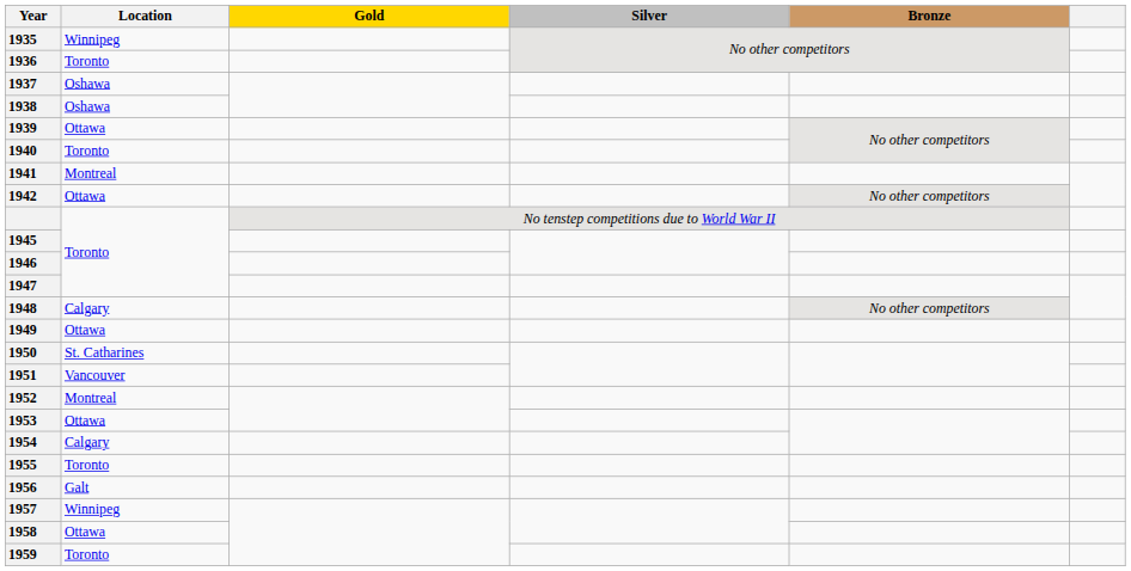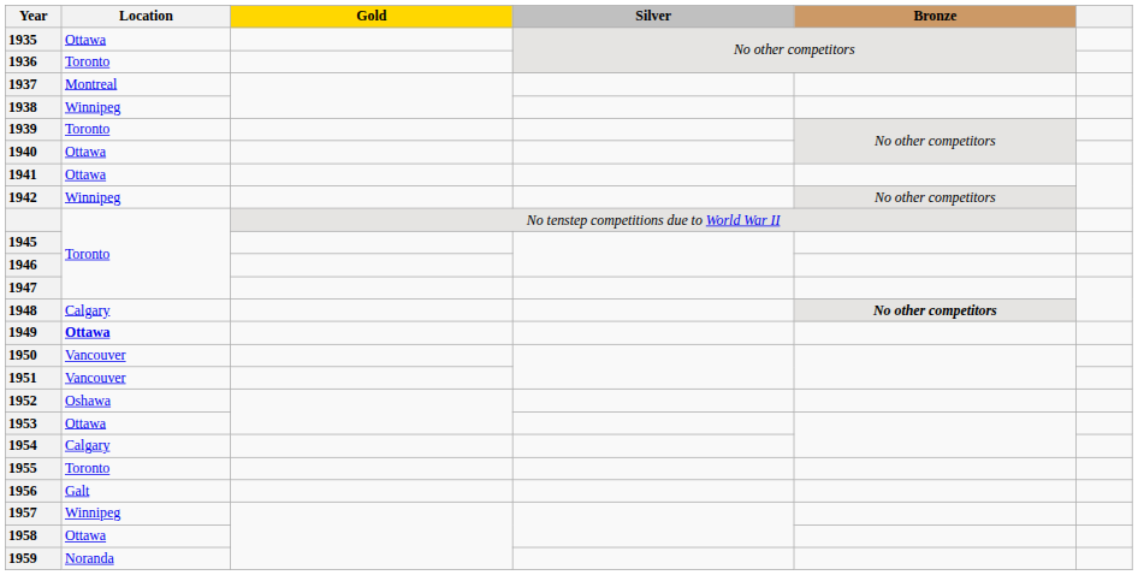 <table class="wikitable unsortable" style="text-align:left; width:80%">
 <tr>
 <th scope="col" style="text-align:center; width:5%">Year</th>
 <th scope="col" style="text-align:center; width:15%">Location</th>
 <th scope="col" style="text-align:center; width:25%; background:gold">Gold</th>
 <th scope="col" style="text-align:center; width:25%; background:silver">Silver</th>
 <th scope="col" style="text-align:center; width:25%; background:#c96">Bronze</th>
 <th scope="col" style="text-align:center; width:5%"></th>
 </tr>
 <tr>
 <th scope="row" style="text-align:left">1935</th>
-<td><a href='#'>Winnipeg</a></td>
+<td><a href='#'>Ottawa</a></td>
 <td></td>
 <td colspan="2" rowspan="2" align="center" bgcolor="e5e4e2"><em>No other competitors</em></td>
 <td></td>
 </tr>
 <tr>
 <th scope="row" style="text-align:left">1936</th>
 <td><a href='#'>Toronto</a></td>
 <td></td>
 <td></td>
 </tr>
 <tr>
 <th scope="row" style="text-align:left">1937</th>
-<td><a href='#'>Oshawa</a></td>
+<td><a href='#'>Montreal</a></td>
 <td rowspan="2"></td>
 <td></td>
 <td></td>
 <td></td>
 </tr>
 <tr>
 <th scope="row" style="text-align:left">1938</th>
-<td><a href='#'>Oshawa</a></td>
+<td><a href='#'>Winnipeg</a></td>
 <td></td>
 <td></td>
 <td></td>
 </tr>
 <tr>
 <th scope="row" style="text-align:left">1939</th>
-<td><a href='#'>Ottawa</a></td>
+<td><a href='#'>Toronto</a></td>
 <td></td>
 <td></td>
 <td rowspan="2" align="center" bgcolor="e5e4e2"><em>No other competitors</em></td>
 <td></td>
 </tr>
 <tr>
 <th scope="row" style="text-align:left">1940</th>
-<td><a href='#'>Toronto</a></td>
+<td><a href='#'>Ottawa</a></td>
 <td></td>
 <td></td>
 <td></td>
 </tr>
 <tr>
 <th scope="row" style="text-align:left">1941</th>
-<td><a href='#'>Montreal</a></td>
+<td><a href='#'>Ottawa</a></td>
 <td></td>
 <td></td>
 <td></td>
 <td rowspan="2"></td>
 </tr>
 <tr>
 <th scope="row" style="text-align:left">1942</th>
-<td><a href='#'>Ottawa</a></td>
+<td><a href='#'>Winnipeg</a></td>
 <td></td>
 <td></td>
 <td align="center" bgcolor="e5e4e2"><em>No other competitors</em></td>
 </tr>
 <tr>
 <th scope="row" style="text-align:left"></th>
 <td rowspan="4"><a href='#'>Toronto</a></td>
 <td colspan="3" align="center" bgcolor="e5e4e2"><em>No tenstep competitions due to <a href='#'>World War II</a></em></td>
 <td></td>
 </tr>
 <tr>
 <th scope="row" style="text-align:left">1945</th>
 <td></td>
 <td rowspan="2"></td>
 <td></td>
 <td></td>
 </tr>
 <tr>
 <th scope="row" style="text-align:left">1946</th>
 <td></td>
 <td></td>
 <td></td>
 </tr>
 <tr>
 <th scope="row" style="text-align:left">1947</th>
 <td></td>
 <td></td>
 <td></td>
 <td rowspan="2"></td>
 </tr>
 <tr>
 <th scope="row" style="text-align:left">1948</th>
 <td><a href='#'>Calgary</a></td>
 <td></td>
 <td></td>
-<td align="center" bgcolor="e5e4e2"><em>No other competitors</em></td>
+<td align="center" bgcolor="e5e4e2"><strong><em>No other competitors</em></strong></td>
 </tr>
 <tr>
 <th scope="row" style="text-align:left">1949</th>
-<td><a href='#'>Ottawa</a></td>
+<td><strong><a href='#'>Ottawa</a></strong></td>
 <td></td>
 <td></td>
 <td></td>
 <td></td>
 </tr>
 <tr>
 <th scope="row" style="text-align:left">1950</th>
-<td><a href='#'>St. Catharines</a></td>
+<td><a href='#'>Vancouver</a></td>
 <td></td>
 <td rowspan="2"></td>
 <td rowspan="2"></td>
 <td></td>
 </tr>
 <tr>
 <th scope="row" style="text-align:left">1951</th>
 <td><a href='#'>Vancouver</a></td>
 <td></td>
 <td></td>
 </tr>
 <tr>
 <th scope="row" style="text-align:left">1952</th>
-<td><a href='#'>Montreal</a></td>
+<td><a href='#'>Oshawa</a></td>
 <td rowspan="2"></td>
 <td></td>
 <td></td>
 <td></td>
 </tr>
 <tr>
 <th scope="row" style="text-align:left">1953</th>
 <td><a href='#'>Ottawa</a></td>
 <td></td>
 <td rowspan="2"></td>
 <td></td>
 </tr>
 <tr>
 <th scope="row" style="text-align:left">1954</th>
 <td><a href='#'>Calgary</a></td>
 <td></td>
 <td></td>
 <td></td>
 </tr>
 <tr>
 <th scope="row" style="text-align:left">1955</th>
 <td><a href='#'>Toronto</a></td>
 <td></td>
 <td></td>
 <td></td>
 <td></td>
 </tr>
 <tr>
 <th scope="row" style="text-align:left">1956</th>
 <td><a href='#'>Galt</a></td>
 <td></td>
 <td></td>
 <td></td>
 <td></td>
 </tr>
 <tr>
 <th scope="row" style="text-align:left">1957</th>
 <td><a href='#'>Winnipeg</a></td>
 <td rowspan="3"></td>
 <td rowspan="2"></td>
 <td></td>
 <td></td>
 </tr>
 <tr>
 <th scope="row" style="text-align:left">1958</th>
 <td><a href='#'>Ottawa</a></td>
 <td></td>
 <td></td>
 </tr>
 <tr>
 <th scope="row" style="text-align:left">1959</th>
-<td><a href='#'>Toronto</a></td>
+<td><a href='#'>Noranda</a></td>
 <td></td>
 <td></td>
 <td></td>
 </tr>
 </table>
